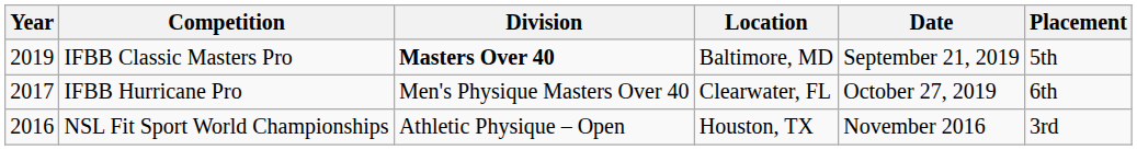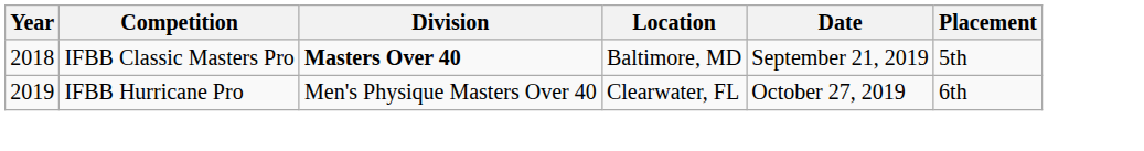 <table class="wikitable">
 <tr>
 <th>Year</th>
 <th>Competition</th>
 <th>Division</th>
 <th>Location</th>
 <th>Date</th>
 <th>Placement</th>
 </tr>
 <tr>
-<td>2019</td>
+<td>2018</td>
 <td>IFBB Classic Masters Pro</td>
 <td><strong>Masters Over 40</strong></td>
 <td>Baltimore, MD</td>
 <td>September 21, 2019</td>
 <td>5th</td>
 </tr>
 <tr>
-<td>2017</td>
+<td>2019</td>
 <td>IFBB Hurricane Pro</td>
 <td>Men's Physique Masters Over 40</td>
 <td>Clearwater, FL</td>
 <td>October 27, 2019</td>
 <td>6th</td>
 </tr>
-<tr>
-<td>2016</td>
-<td>NSL Fit Sport World Championships</td>
-<td>Athletic Physique – Open</td>
-<td>Houston, TX</td>
-<td>November 2016</td>
-<td>3rd</td>
-</tr>
 </table>
